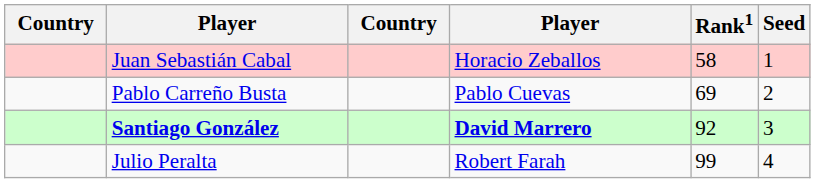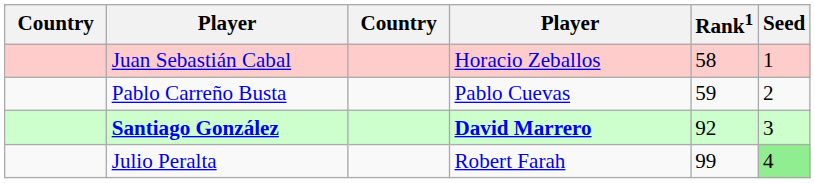 <table class="sortable wikitable">
 <tr>
 <th width="70">Country</th>
 <th width="175">Player</th>
 <th width="70">Country</th>
 <th width="175">Player</th>
 <th>Rank<sup>1</sup></th>
 <th>Seed</th>
 </tr>
 <tr style="background:#fcc;">
 <td></td>
 <td><a href='#'>Juan Sebastián Cabal</a></td>
 <td></td>
 <td><a href='#'>Horacio Zeballos</a></td>
 <td>58</td>
 <td>1</td>
 </tr>
 <tr>
 <td></td>
 <td><a href='#'>Pablo Carreño Busta</a></td>
 <td></td>
 <td><a href='#'>Pablo Cuevas</a></td>
-<td>69</td>
+<td>59</td>
 <td>2</td>
 </tr>
 <tr style="background:#cfc;">
 <td></td>
 <td><strong><a href='#'>Santiago González</a></strong></td>
 <td></td>
 <td><strong><a href='#'>David Marrero</a></strong></td>
 <td>92</td>
 <td>3</td>
 </tr>
 <tr>
 <td></td>
 <td><a href='#'>Julio Peralta</a></td>
 <td></td>
 <td><a href='#'>Robert Farah</a></td>
 <td>99</td>
-<td>4</td>
+<td style="background: lightgreen;">4</td>
 </tr>
 </table>
